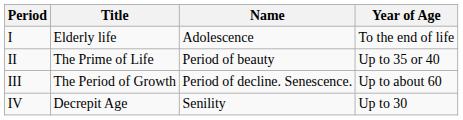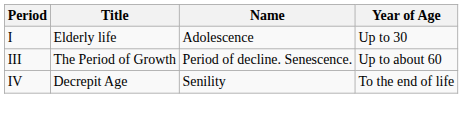 <table class="wikitable">
 <tr>
 <th>Period</th>
 <th>Title</th>
 <th>Name</th>
 <th>Year of Age</th>
 </tr>
 <tr>
 <td>I</td>
 <td>Elderly life</td>
 <td>Adolescence</td>
-<td>To the end of life</td>
-</tr>
-<tr>
-<td>II</td>
-<td>The Prime of Life</td>
-<td>Period of beauty</td>
-<td>Up to 35 or 40</td>
+<td>Up to 30</td>
 </tr>
 <tr>
 <td>III</td>
 <td>The Period of Growth</td>
 <td>Period of decline. Senescence.</td>
 <td>Up to about 60</td>
 </tr>
 <tr>
 <td>IV</td>
 <td>Decrepit Age</td>
 <td>Senility</td>
-<td>Up to 30</td>
+<td>To the end of life</td>
 </tr>
 </table>
